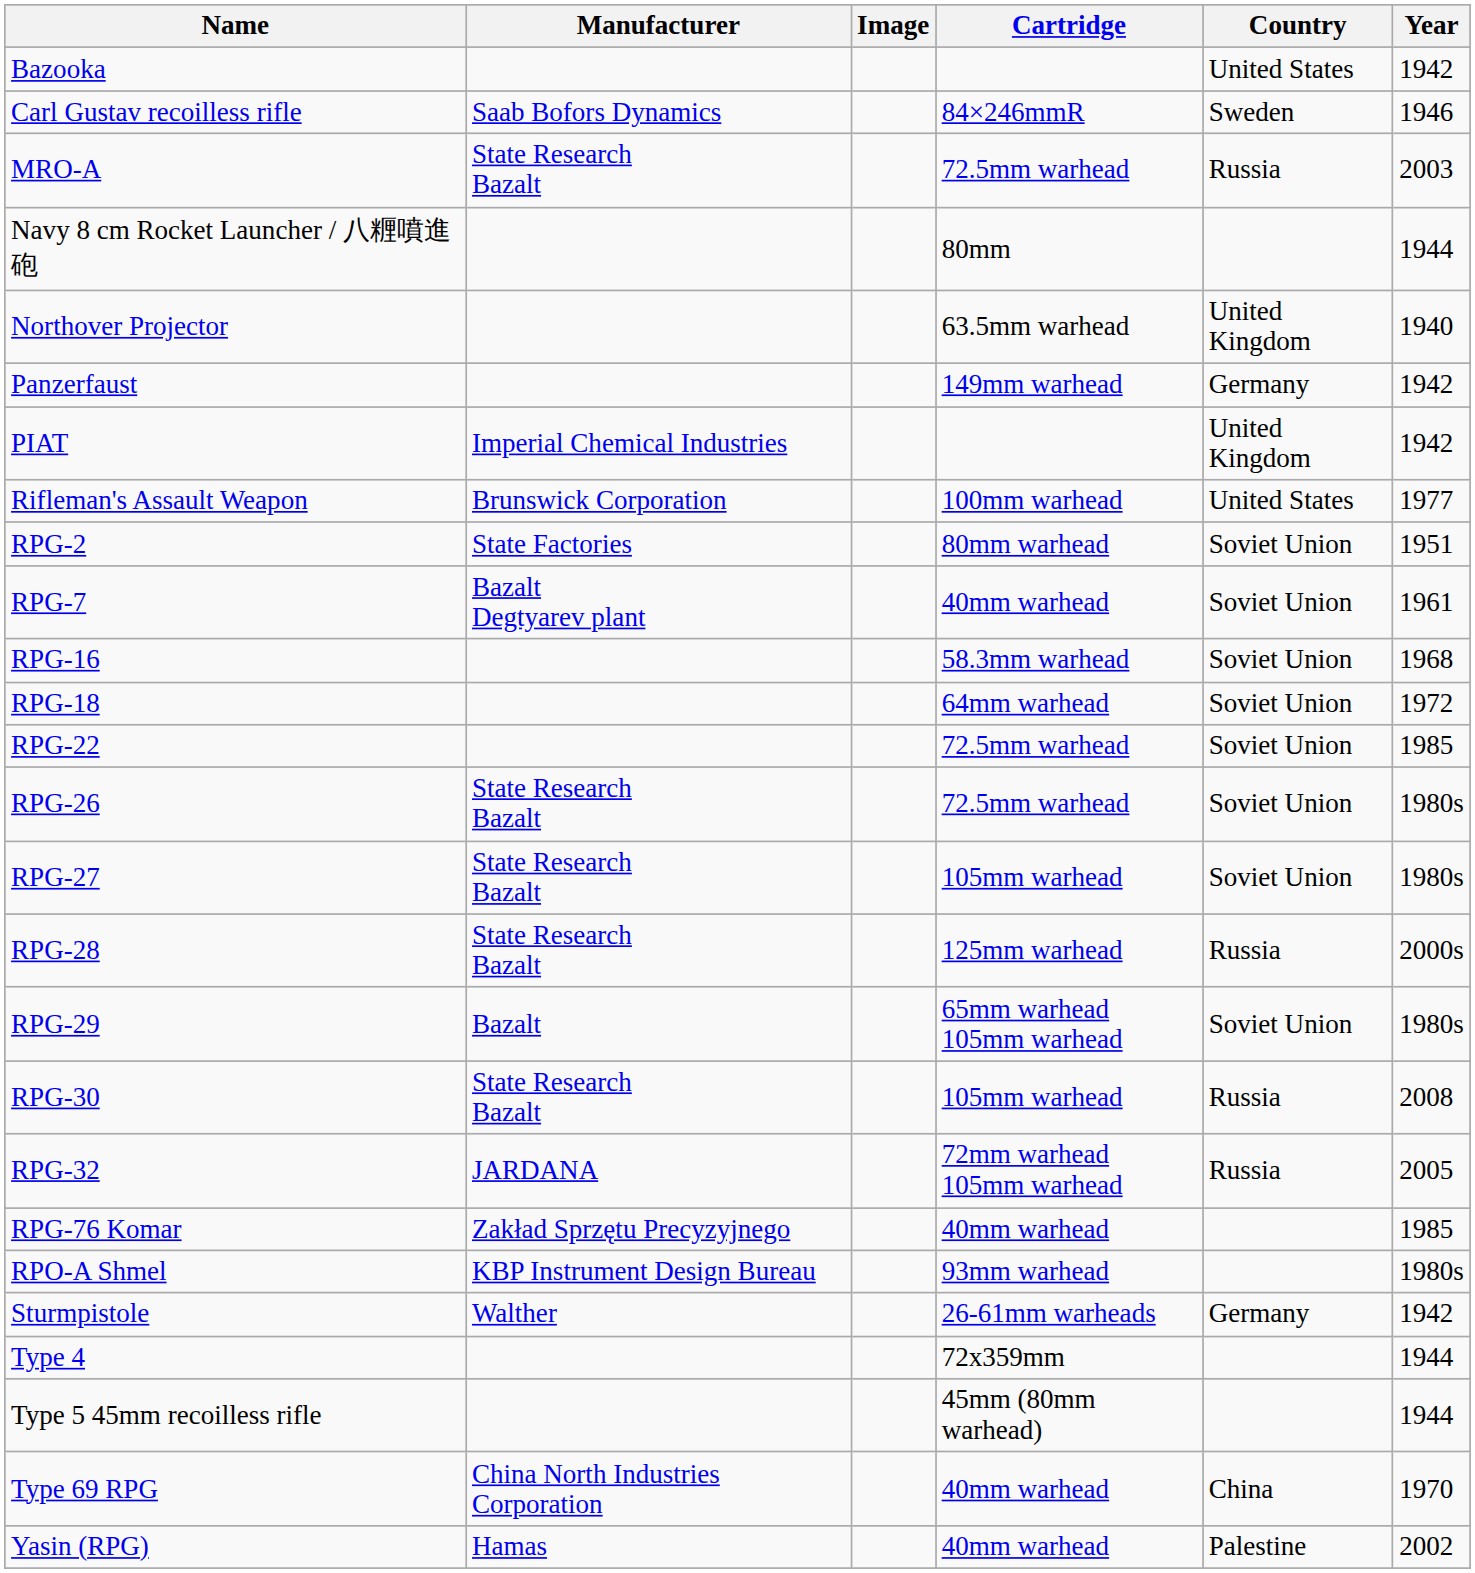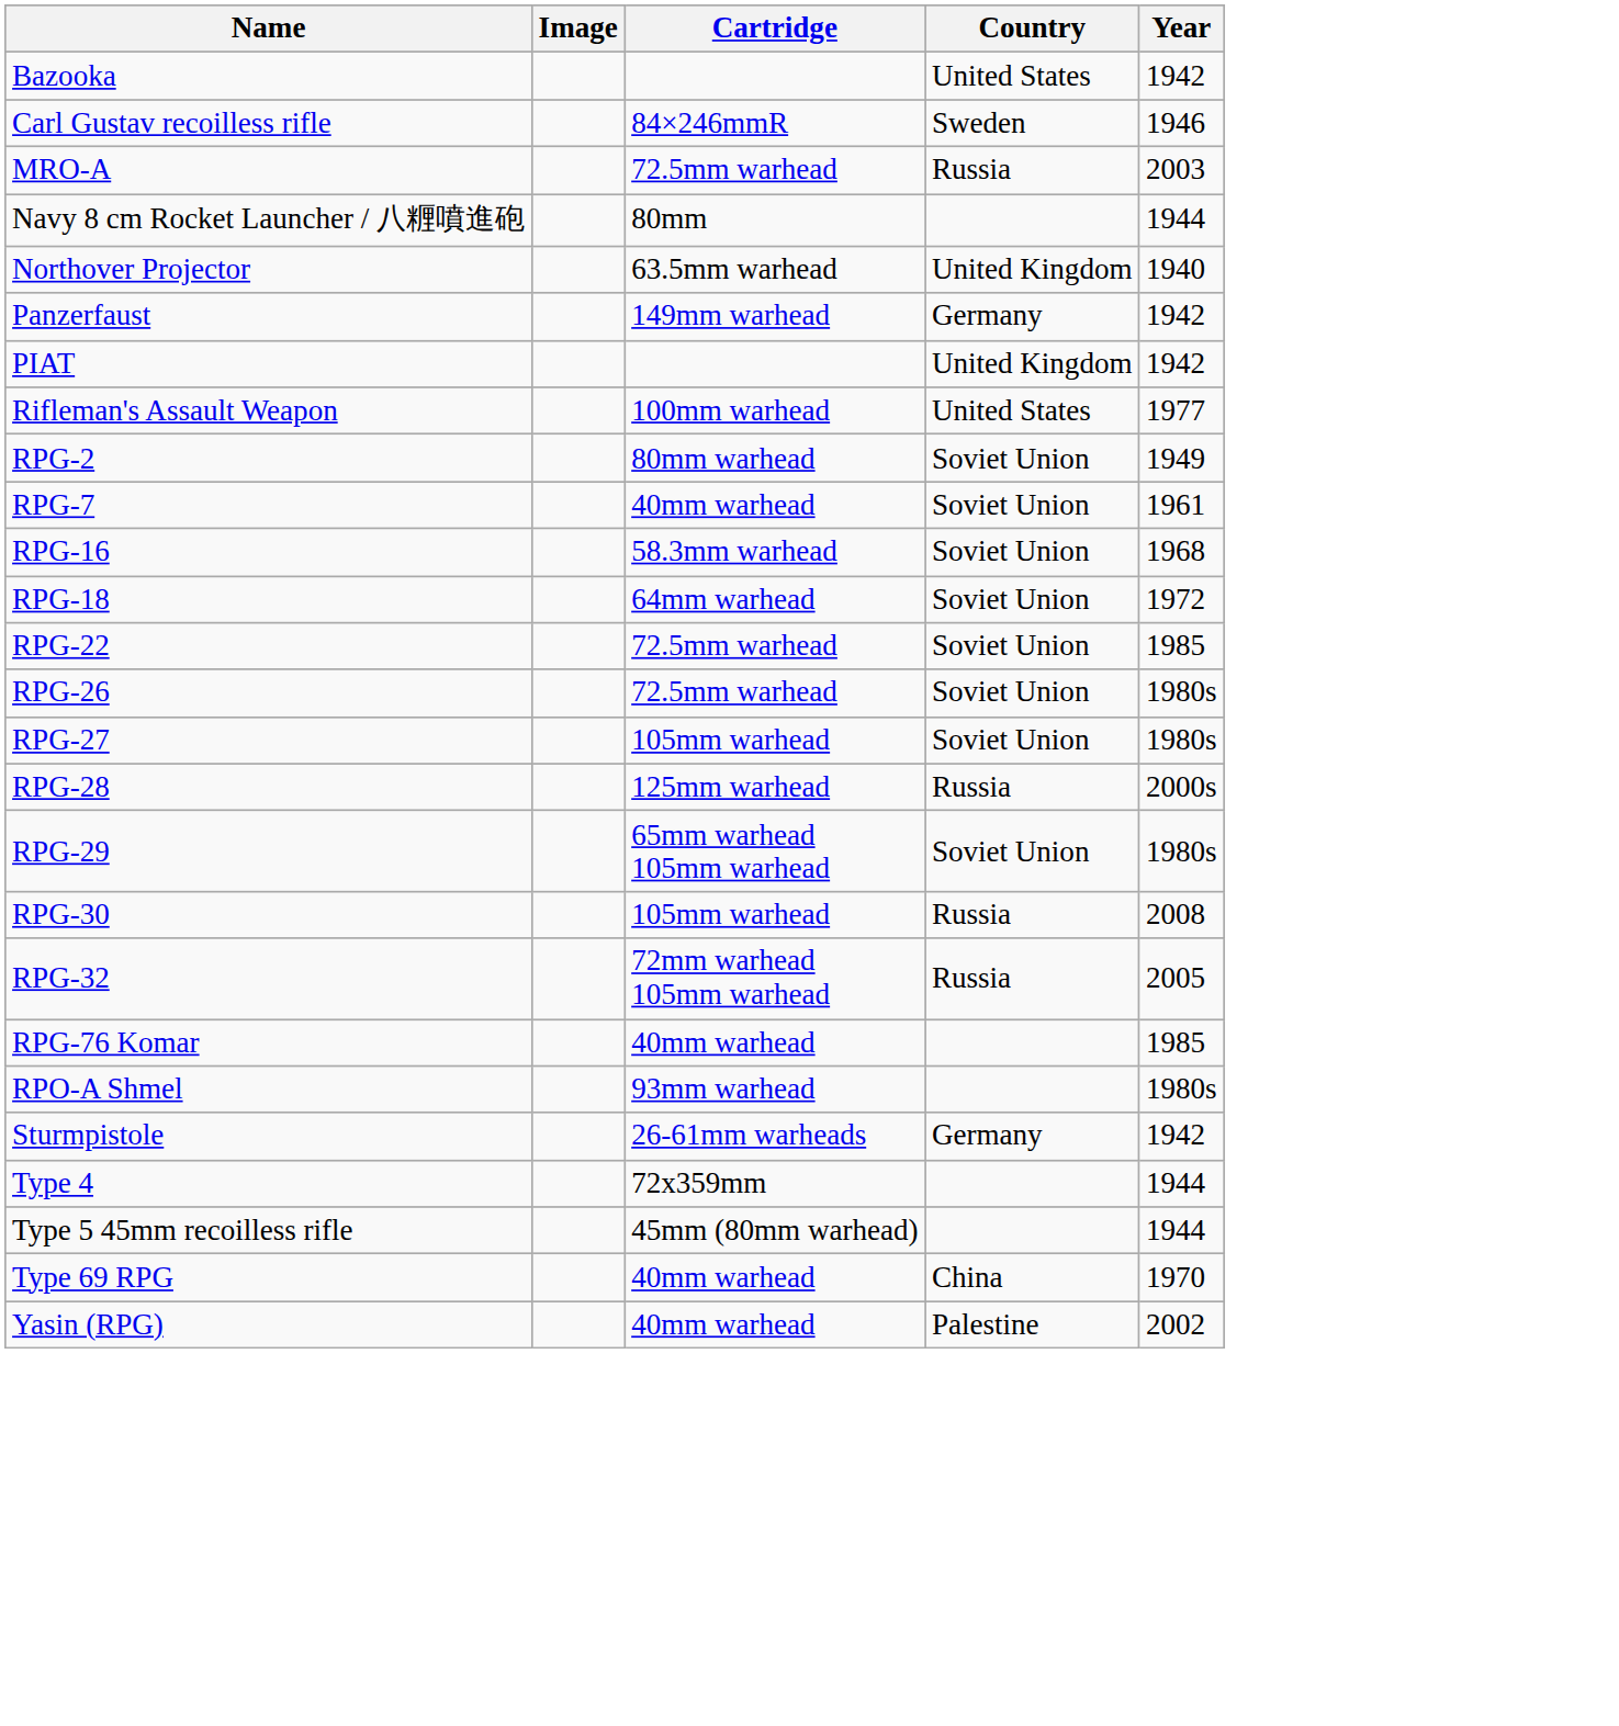 <table class="wikitable sortable">
 <tr>
 <th>Name</th>
-<th>Manufacturer</th>
 <th>Image</th>
 <th><a href='#'>Cartridge</a></th>
 <th>Country</th>
 <th>Year</th>
 </tr>
 <tr>
 <td><a href='#'>Bazooka</a></td>
 <td></td>
 <td></td>
-<td></td>
 <td>United States</td>
 <td>1942</td>
 </tr>
 <tr>
 <td><a href='#'>Carl Gustav recoilless rifle</a></td>
-<td><a href='#'>Saab Bofors Dynamics</a></td>
 <td></td>
 <td><a href='#'>84×246mmR</a></td>
 <td>Sweden</td>
 <td>1946</td>
 </tr>
 <tr>
 <td><a href='#'>MRO-A</a></td>
-<td><a href='#'>State Research</a><br><a href='#'>Bazalt</a></td>
 <td></td>
 <td><a href='#'>72.5mm warhead</a></td>
 <td>Russia</td>
 <td>2003</td>
 </tr>
 <tr>
 <td>Navy 8 cm Rocket Launcher / 八糎噴進砲</td>
 <td></td>
-<td></td>
 <td>80mm</td>
 <td></td>
 <td>1944</td>
 </tr>
 <tr>
 <td><a href='#'>Northover Projector</a></td>
-<td></td>
 <td></td>
 <td>63.5mm warhead</td>
 <td>United Kingdom</td>
 <td>1940</td>
 </tr>
 <tr>
 <td><a href='#'>Panzerfaust</a></td>
 <td></td>
-<td></td>
 <td><a href='#'>149mm warhead</a></td>
 <td>Germany</td>
 <td>1942</td>
 </tr>
 <tr>
 <td><a href='#'>PIAT</a></td>
-<td><a href='#'>Imperial Chemical Industries</a></td>
 <td></td>
 <td></td>
 <td>United Kingdom</td>
 <td>1942</td>
 </tr>
 <tr>
 <td><a href='#'>Rifleman's Assault Weapon</a></td>
-<td><a href='#'>Brunswick Corporation</a></td>
 <td></td>
 <td><a href='#'>100mm warhead</a></td>
 <td>United States</td>
 <td>1977</td>
 </tr>
 <tr>
 <td><a href='#'>RPG-2</a></td>
-<td><a href='#'>State Factories</a></td>
 <td></td>
 <td><a href='#'>80mm warhead</a></td>
 <td>Soviet Union</td>
-<td>1951</td>
+<td>1949</td>
 </tr>
 <tr>
 <td><a href='#'>RPG-7</a></td>
-<td><a href='#'>Bazalt</a><br><a href='#'>Degtyarev plant</a></td>
 <td></td>
 <td><a href='#'>40mm warhead</a></td>
 <td>Soviet Union</td>
 <td>1961</td>
 </tr>
 <tr>
 <td><a href='#'>RPG-16</a></td>
 <td></td>
-<td></td>
 <td><a href='#'>58.3mm warhead</a></td>
 <td>Soviet Union</td>
 <td>1968</td>
 </tr>
 <tr>
 <td><a href='#'>RPG-18</a></td>
-<td></td>
 <td></td>
 <td><a href='#'>64mm warhead</a></td>
 <td>Soviet Union</td>
 <td>1972</td>
 </tr>
 <tr>
 <td><a href='#'>RPG-22</a></td>
 <td></td>
-<td></td>
 <td><a href='#'>72.5mm warhead</a></td>
 <td>Soviet Union</td>
 <td>1985</td>
 </tr>
 <tr>
 <td><a href='#'>RPG-26</a></td>
-<td><a href='#'>State Research</a><br><a href='#'>Bazalt</a></td>
 <td></td>
 <td><a href='#'>72.5mm warhead</a></td>
 <td>Soviet Union</td>
 <td>1980s</td>
 </tr>
 <tr>
 <td><a href='#'>RPG-27</a></td>
-<td><a href='#'>State Research</a><br><a href='#'>Bazalt</a></td>
 <td></td>
 <td><a href='#'>105mm warhead</a></td>
 <td>Soviet Union</td>
 <td>1980s</td>
 </tr>
 <tr>
 <td><a href='#'>RPG-28</a></td>
-<td><a href='#'>State Research</a><br><a href='#'>Bazalt</a></td>
 <td></td>
 <td><a href='#'>125mm warhead</a></td>
 <td>Russia</td>
 <td>2000s</td>
 </tr>
 <tr>
 <td><a href='#'>RPG-29</a></td>
-<td><a href='#'>Bazalt</a></td>
 <td></td>
 <td><a href='#'>65mm warhead</a><br><a href='#'>105mm warhead</a></td>
 <td>Soviet Union</td>
 <td>1980s</td>
 </tr>
 <tr>
 <td><a href='#'>RPG-30</a></td>
-<td><a href='#'>State Research</a><br><a href='#'>Bazalt</a></td>
 <td></td>
 <td><a href='#'>105mm warhead</a></td>
 <td>Russia</td>
 <td>2008</td>
 </tr>
 <tr>
 <td><a href='#'>RPG-32</a></td>
-<td><a href='#'>JARDANA</a></td>
 <td></td>
 <td><a href='#'>72mm warhead</a><br><a href='#'>105mm warhead</a></td>
 <td>Russia</td>
 <td>2005</td>
 </tr>
 <tr>
 <td><a href='#'>RPG-76 Komar</a></td>
-<td><a href='#'>Zakład Sprzętu Precyzyjnego</a></td>
 <td></td>
 <td><a href='#'>40mm warhead</a></td>
 <td></td>
 <td>1985</td>
 </tr>
 <tr>
 <td><a href='#'>RPO-A Shmel</a></td>
-<td><a href='#'>KBP Instrument Design Bureau</a></td>
 <td></td>
 <td><a href='#'>93mm warhead</a></td>
 <td></td>
 <td>1980s</td>
 </tr>
 <tr>
 <td><a href='#'>Sturmpistole</a></td>
-<td><a href='#'>Walther</a></td>
 <td></td>
 <td><a href='#'>26-61mm warheads</a></td>
 <td>Germany</td>
 <td>1942</td>
 </tr>
 <tr>
 <td><a href='#'>Type 4</a></td>
 <td></td>
-<td></td>
 <td>72x359mm</td>
 <td></td>
 <td>1944</td>
 </tr>
 <tr>
 <td>Type 5 45mm recoilless rifle</td>
 <td></td>
-<td></td>
 <td>45mm (80mm warhead)</td>
 <td></td>
 <td>1944</td>
 </tr>
 <tr>
 <td><a href='#'>Type 69 RPG</a></td>
-<td><a href='#'>China North Industries Corporation</a></td>
 <td></td>
 <td><a href='#'>40mm warhead</a></td>
 <td>China</td>
 <td>1970</td>
 </tr>
 <tr>
 <td><a href='#'>Yasin (RPG)</a></td>
-<td><a href='#'>Hamas</a></td>
 <td></td>
 <td><a href='#'>40mm warhead</a></td>
 <td>Palestine</td>
 <td>2002</td>
 </tr>
 </table>
